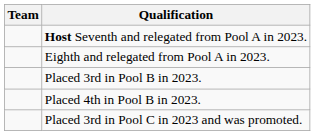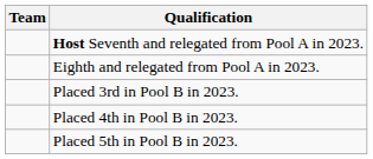 <table class="wikitable">
 <tr>
 <th>Team</th>
 <th>Qualification</th>
 </tr>
 <tr>
 <td></td>
 <td><strong>Host</strong> Seventh and relegated from Pool A in 2023.</td>
 </tr>
 <tr>
 <td></td>
 <td>Eighth and relegated from Pool A in 2023.</td>
 </tr>
 <tr>
 <td></td>
 <td>Placed 3rd in Pool B in 2023.</td>
 </tr>
 <tr>
 <td></td>
 <td>Placed 4th in Pool B in 2023.</td>
 </tr>
 <tr>
 <td></td>
-<td>Placed 3rd in Pool C in 2023 and was promoted.</td>
+<td>Placed 5th in Pool B in 2023.</td>
 </tr>
 </table>
